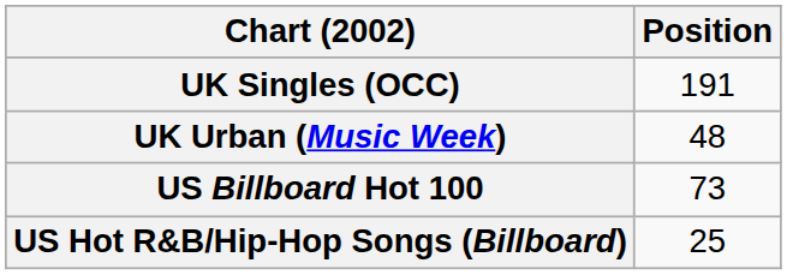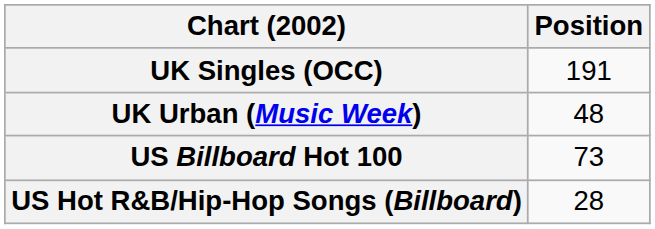 <table class="wikitable sortable plainrowheaders" style="text-align:center">
 <tr>
 <th scope="col">Chart (2002)</th>
 <th scope="col">Position</th>
 </tr>
 <tr>
 <th scope="row">UK Singles (OCC)</th>
 <td>191</td>
 </tr>
 <tr>
 <th scope="row">UK Urban (<em><a href='#'>Music Week</a></em>)</th>
 <td>48</td>
 </tr>
 <tr>
 <th scope="row">US <em>Billboard</em> Hot 100</th>
 <td>73</td>
 </tr>
 <tr>
 <th scope="row">US Hot R&B/Hip-Hop Songs (<em>Billboard</em>)</th>
-<td>25</td>
+<td>28</td>
 </tr>
 </table>
